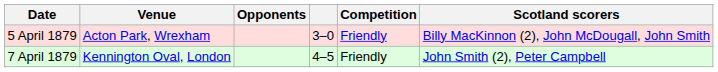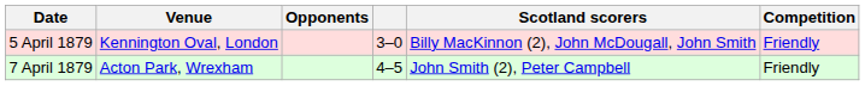 <table class="wikitable">
 <tr>
 <th>Date</th>
 <th>Venue</th>
 <th>Opponents</th>
 <th></th>
+<th>Scotland scorers</th>
 <th>Competition</th>
-<th>Scotland scorers</th>
 </tr>
 <tr bgcolor=#ffdddd>
 <td>5 April 1879</td>
-<td><a href='#'>Acton Park</a>, <a href='#'>Wrexham</a></td>
+<td><a href='#'>Kennington Oval</a>, <a href='#'>London</a></td>
 <td></td>
 <td align=center>3–0</td>
+<td><a href='#'>Billy MacKinnon</a> (2), <a href='#'>John McDougall</a>, <a href='#'>John Smith</a></td>
 <td><a href='#'>Friendly</a></td>
-<td><a href='#'>Billy MacKinnon</a> (2), <a href='#'>John McDougall</a>, <a href='#'>John Smith</a></td>
 </tr>
 <tr bgcolor=#ddffdd>
 <td>7 April 1879</td>
-<td><a href='#'>Kennington Oval</a>, <a href='#'>London</a></td>
+<td><a href='#'>Acton Park</a>, <a href='#'>Wrexham</a></td>
 <td></td>
 <td align=center>4–5</td>
+<td><a href='#'>John Smith</a> (2), <a href='#'>Peter Campbell</a></td>
 <td>Friendly</td>
-<td><a href='#'>John Smith</a> (2), <a href='#'>Peter Campbell</a></td>
 </tr>
 </table>
